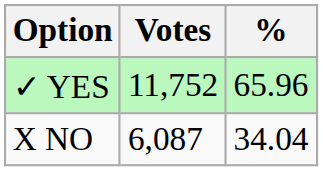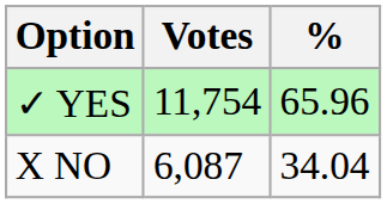 <table class="wikitable">
 <tr>
 <th>Option</th>
 <th>Votes</th>
 <th>%</th>
 </tr>
 <tr>
 <td style=background:#bbf8be>✓ YES</td>
-<td style=background:#bbf8be>11,752</td>
+<td style=background:#bbf8be>11,754</td>
 <td style=background:#bbf8be>65.96</td>
 </tr>
 <tr>
 <td>X NO</td>
 <td>6,087</td>
 <td>34.04</td>
 </tr>
 </table>
